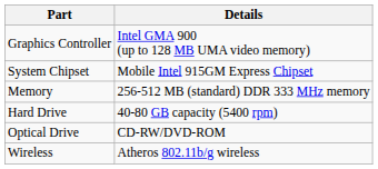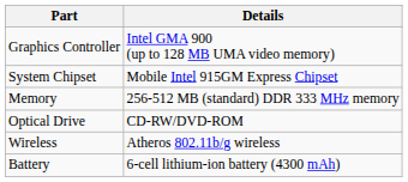 <table class="wikitable">
 <tr>
 <th>Part</th>
 <th>Details</th>
 </tr>
 <tr>
 <td>Graphics Controller</td>
 <td><a href='#'>Intel GMA</a> 900<br>(up to 128 <a href='#'>MB</a> UMA video memory)</td>
 </tr>
 <tr>
 <td>System Chipset</td>
 <td>Mobile <a href='#'>Intel</a> 915GM Express <a href='#'>Chipset</a></td>
 </tr>
 <tr>
 <td>Memory</td>
 <td>256-512 MB (standard) DDR 333 <a href='#'>MHz</a> memory</td>
 </tr>
 <tr>
-<td>Hard Drive</td>
-<td>40-80 <a href='#'>GB</a> capacity (5400 <a href='#'>rpm</a>)</td>
-</tr>
-<tr>
 <td>Optical Drive</td>
 <td>CD-RW/DVD-ROM</td>
 </tr>
 <tr>
 <td>Wireless</td>
 <td>Atheros <a href='#'>802.11b/g</a> wireless</td>
 </tr>
+<tr>
+<td>Battery</td>
+<td>6-cell lithium-ion battery (4300 <a href='#'>mAh</a>)</td>
+</tr>
 </table>
